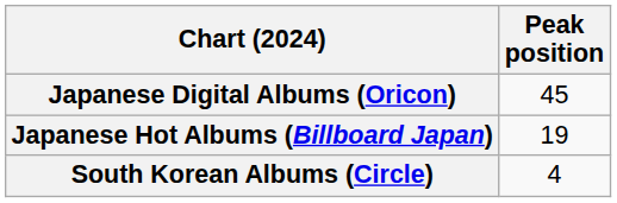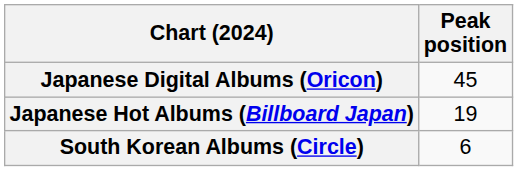 <table class="wikitable sortable plainrowheaders" style="text-align:center">
 <tr>
 <th scope="col">Chart (2024)</th>
 <th scope="col">Peak<br>position</th>
 </tr>
 <tr>
 <th scope="row">Japanese Digital Albums (<a href='#'>Oricon</a>)</th>
 <td>45</td>
 </tr>
 <tr>
 <th scope="row">Japanese Hot Albums (<em><a href='#'>Billboard Japan</a></em>)</th>
 <td>19</td>
 </tr>
 <tr>
 <th scope="row">South Korean Albums (<a href='#'>Circle</a>)</th>
-<td>4</td>
+<td>6</td>
 </tr>
 </table>
